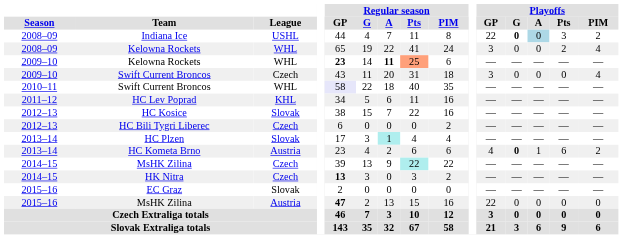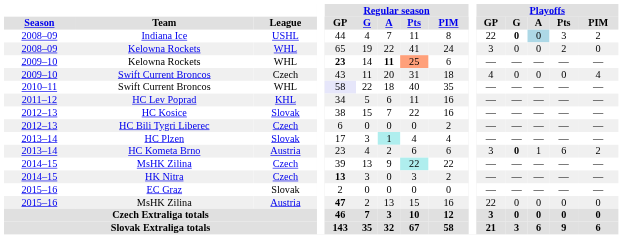 <table border="0" cellpadding="1" cellspacing="0" style="text-align:center; width:60em">
 <tr bgcolor="#e0e0e0">
 <th colspan="3" bgcolor="#ffffff"> </th>
 <th rowspan="99" bgcolor="#ffffff"> </th>
 <th colspan="5"><a href='#'>Regular season</a></th>
 <th rowspan="99" bgcolor="#ffffff"> </th>
 <th colspan="5"><a href='#'>Playoffs</a></th>
 </tr>
 <tr bgcolor="#e0e0e0">
 <th><a href='#'>Season</a></th>
 <th>Team</th>
 <th>League</th>
 <th>GP</th>
 <th><a href='#'>G</a></th>
 <th><a href='#'>A</a></th>
 <th><a href='#'>Pts</a></th>
 <th><a href='#'>PIM</a></th>
 <th>GP</th>
 <th>G</th>
 <th>A</th>
 <th>Pts</th>
 <th>PIM</th>
 </tr>
 <tr>
 <td><a href='#'>2008–09</a></td>
 <td><a href='#'>Indiana Ice</a></td>
 <td><a href='#'>USHL</a></td>
 <td>44</td>
 <td>4</td>
 <td>7</td>
 <td>11</td>
 <td>8</td>
 <td>22</td>
 <td><strong>0</strong></td>
 <td style="background: lightblue;">0</td>
 <td>3</td>
 <td>2</td>
 </tr>
 <tr bgcolor="#f0f0f0">
 <td><a href='#'>2008–09</a></td>
 <td><a href='#'>Kelowna Rockets</a></td>
 <td><a href='#'>WHL</a></td>
 <td>65</td>
 <td>19</td>
 <td>22</td>
 <td>41</td>
 <td>24</td>
 <td>3</td>
 <td>0</td>
 <td>0</td>
 <td>2</td>
-<td>4</td>
+<td>0</td>
 </tr>
 <tr>
 <td><a href='#'>2009–10</a></td>
 <td>Kelowna Rockets</td>
 <td>WHL</td>
 <td><strong>23</strong></td>
 <td>14</td>
 <td><strong>11</strong></td>
 <td style="background: lightsalmon;">25</td>
 <td>6</td>
 <td>—</td>
 <td>—</td>
 <td>—</td>
 <td>—</td>
 <td>—</td>
 </tr>
 <tr bgcolor="#f0f0f0">
 <td><a href='#'>2009–10</a></td>
 <td><a href='#'>Swift Current Broncos</a></td>
 <td>Czech</td>
 <td>43</td>
 <td>11</td>
 <td>20</td>
 <td>31</td>
 <td>18</td>
-<td>3</td>
+<td>4</td>
 <td>0</td>
 <td>0</td>
 <td>0</td>
 <td>4</td>
 </tr>
 <tr>
 <td><a href='#'>2010–11</a></td>
 <td>Swift Current Broncos</td>
 <td>WHL</td>
 <td style="background: lavender;">58</td>
 <td>22</td>
 <td>18</td>
 <td>40</td>
 <td>35</td>
 <td>—</td>
 <td>—</td>
 <td>—</td>
 <td>—</td>
 <td>—</td>
 </tr>
 <tr bgcolor="#f0f0f0">
 <td><a href='#'>2011–12</a></td>
 <td><a href='#'>HC Lev Poprad</a></td>
 <td><a href='#'>KHL</a></td>
 <td>34</td>
 <td>5</td>
 <td>6</td>
 <td>11</td>
 <td>16</td>
 <td>—</td>
 <td>—</td>
 <td>—</td>
 <td>—</td>
 <td>—</td>
 </tr>
 <tr>
 <td><a href='#'>2012–13</a></td>
 <td><a href='#'>HC Kosice</a></td>
 <td><a href='#'>Slovak</a></td>
 <td>38</td>
 <td>15</td>
 <td>7</td>
 <td>22</td>
 <td>16</td>
 <td>—</td>
 <td>—</td>
 <td>—</td>
 <td>—</td>
 <td>—</td>
 </tr>
 <tr bgcolor="#f0f0f0">
 <td><a href='#'>2012–13</a></td>
 <td><a href='#'>HC Bili Tygri Liberec</a></td>
 <td><a href='#'>Czech</a></td>
 <td>6</td>
 <td>0</td>
 <td>0</td>
 <td>0</td>
 <td>2</td>
 <td>—</td>
 <td>—</td>
 <td>—</td>
 <td>—</td>
 <td>—</td>
 </tr>
 <tr>
 <td><a href='#'>2013–14</a></td>
 <td><a href='#'>HC Plzen</a></td>
 <td><a href='#'>Slovak</a></td>
 <td>17</td>
 <td>3</td>
 <td style="background: paleturquoise;">1</td>
 <td>4</td>
 <td>4</td>
 <td>—</td>
 <td>—</td>
 <td>—</td>
 <td>—</td>
 <td>—</td>
 </tr>
 <tr bgcolor="#f0f0f0">
 <td><a href='#'>2013–14</a></td>
 <td><a href='#'>HC Kometa Brno</a></td>
 <td><a href='#'>Austria</a></td>
 <td>23</td>
 <td>4</td>
 <td>2</td>
 <td>6</td>
 <td>6</td>
-<td>4</td>
+<td>3</td>
 <td><strong>0</strong></td>
 <td>1</td>
 <td>6</td>
 <td>2</td>
 </tr>
 <tr>
 <td><a href='#'>2014–15</a></td>
 <td><a href='#'>MsHK Zilina</a></td>
 <td><a href='#'>Czech</a></td>
 <td>39</td>
 <td>13</td>
 <td>9</td>
 <td style="background: paleturquoise;">22</td>
 <td>22</td>
 <td>—</td>
 <td>—</td>
 <td>—</td>
 <td>—</td>
 <td>—</td>
 </tr>
 <tr bgcolor="#f0f0f0">
 <td><a href='#'>2014–15</a></td>
 <td><a href='#'>HK Nitra</a></td>
 <td><a href='#'>Czech</a></td>
 <td><strong>13</strong></td>
 <td>3</td>
 <td>0</td>
 <td>3</td>
 <td>2</td>
 <td>—</td>
 <td>—</td>
 <td>—</td>
 <td>—</td>
 <td>—</td>
 </tr>
 <tr>
 <td><a href='#'>2015–16</a></td>
 <td><a href='#'>EC Graz</a></td>
 <td>Slovak</td>
 <td>2</td>
 <td>0</td>
 <td>0</td>
 <td>0</td>
 <td>0</td>
 <td>—</td>
 <td>—</td>
 <td>—</td>
 <td>—</td>
 <td>—</td>
 </tr>
 <tr bgcolor="#f0f0f0">
 <td><a href='#'>2015–16</a></td>
 <td>MsHK Zilina</td>
 <td><a href='#'>Austria</a></td>
 <td><strong>47</strong></td>
 <td>2</td>
 <td>13</td>
 <td>15</td>
 <td>16</td>
 <td>22</td>
 <td>0</td>
 <td>0</td>
 <td>0</td>
 <td>0</td>
 </tr>
 <tr>
 </tr>
 <tr ALIGN="center" bgcolor="#e0e0e0">
 <th colspan="3">Czech Extraliga totals</th>
 <th ALIGN="center">46</th>
 <th ALIGN="center">7</th>
 <th ALIGN="center">3</th>
 <th ALIGN="center">10</th>
 <th ALIGN="center">12</th>
 <th ALIGN="center">3</th>
 <th ALIGN="center">0</th>
 <th ALIGN="center">0</th>
 <th ALIGN="center">0</th>
 <th ALIGN="center">0</th>
 </tr>
 <tr>
 </tr>
 <tr ALIGN="center" bgcolor="#e0e0e0">
 <th colspan="3">Slovak Extraliga totals</th>
 <th ALIGN="center">143</th>
 <th ALIGN="center">35</th>
 <th ALIGN="center">32</th>
 <th ALIGN="center">67</th>
 <th ALIGN="center">58</th>
 <th ALIGN="center">21</th>
 <th ALIGN="center">3</th>
 <th ALIGN="center">6</th>
 <th ALIGN="center">9</th>
 <th ALIGN="center">6</th>
 </tr>
 </table>
